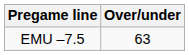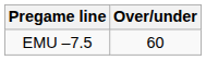 <table class="wikitable">
 <tr align="center">
 <th style=>Pregame line</th>
 <th style=>Over/under</th>
 </tr>
 <tr align="center">
 <td>EMU –7.5</td>
-<td>63</td>
+<td>60</td>
 </tr>
 </table>
